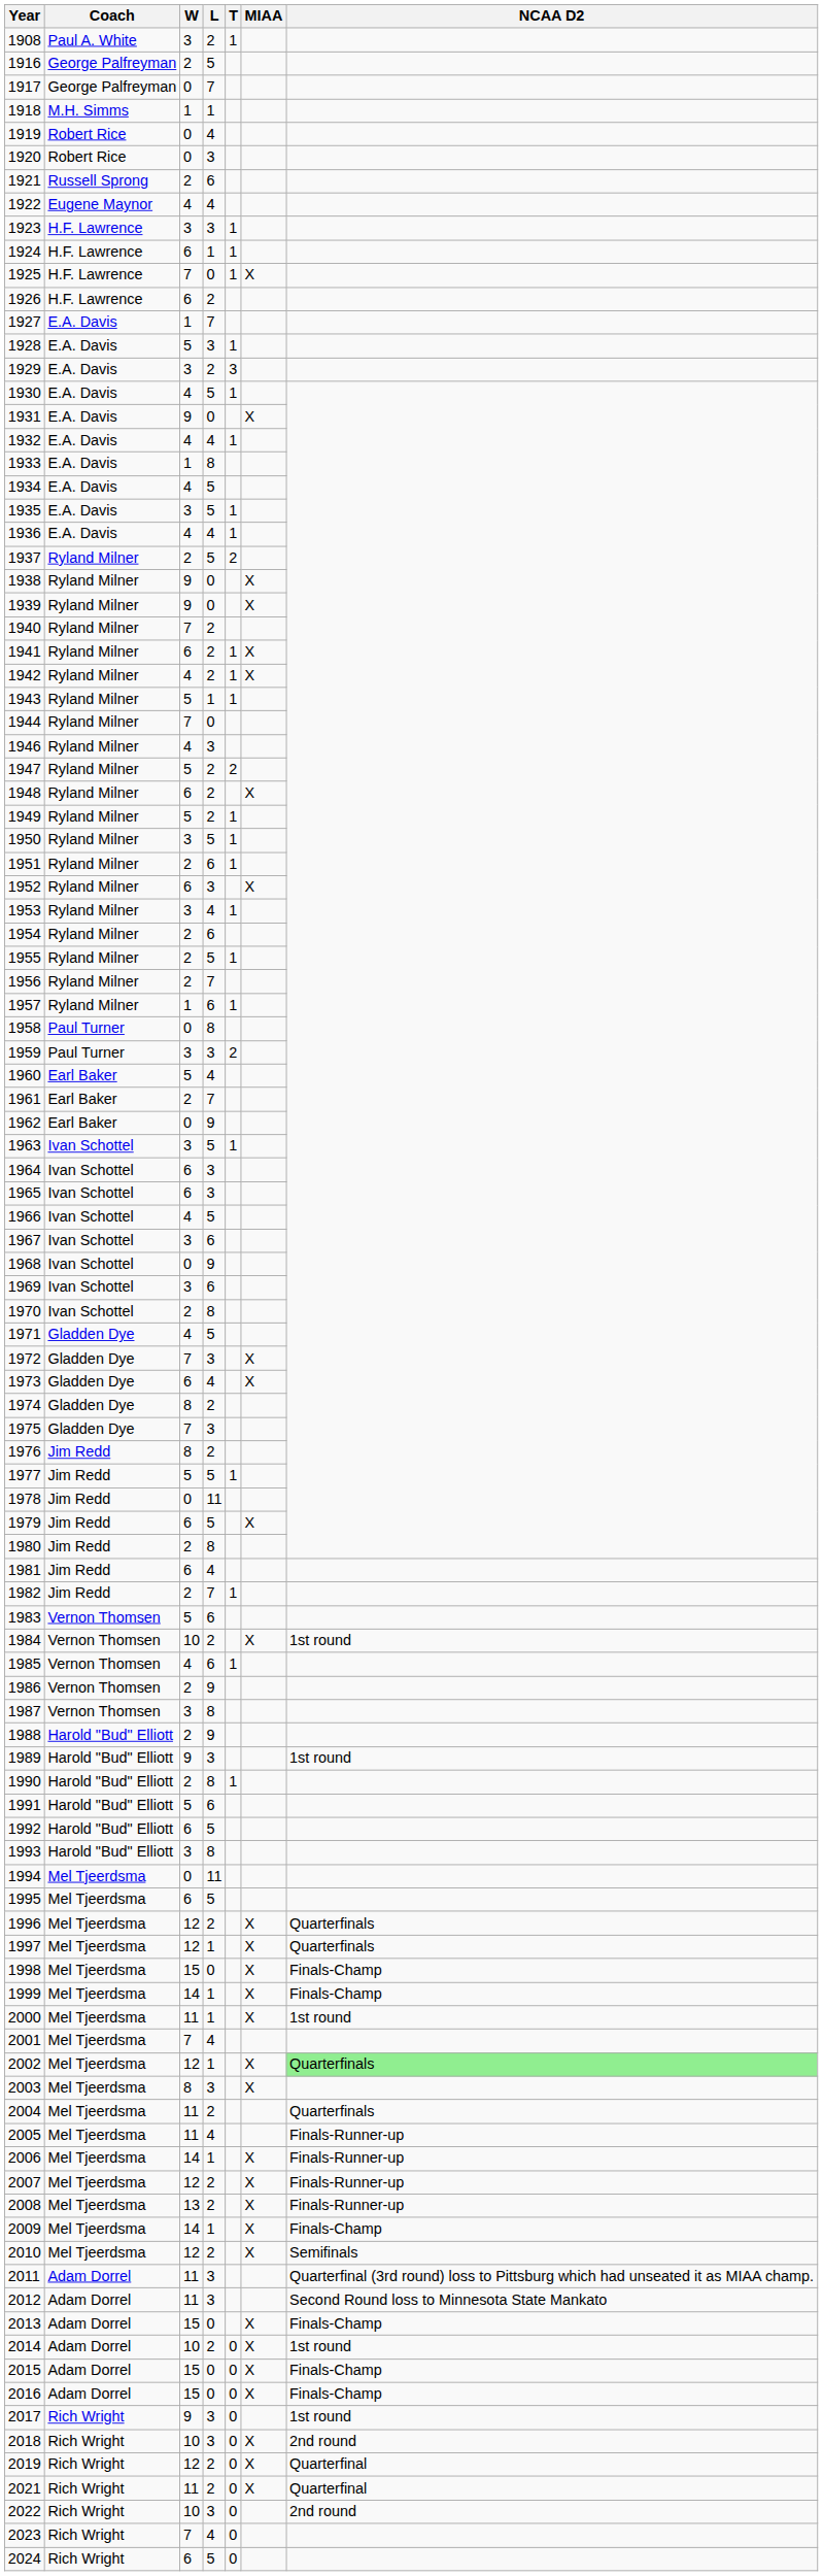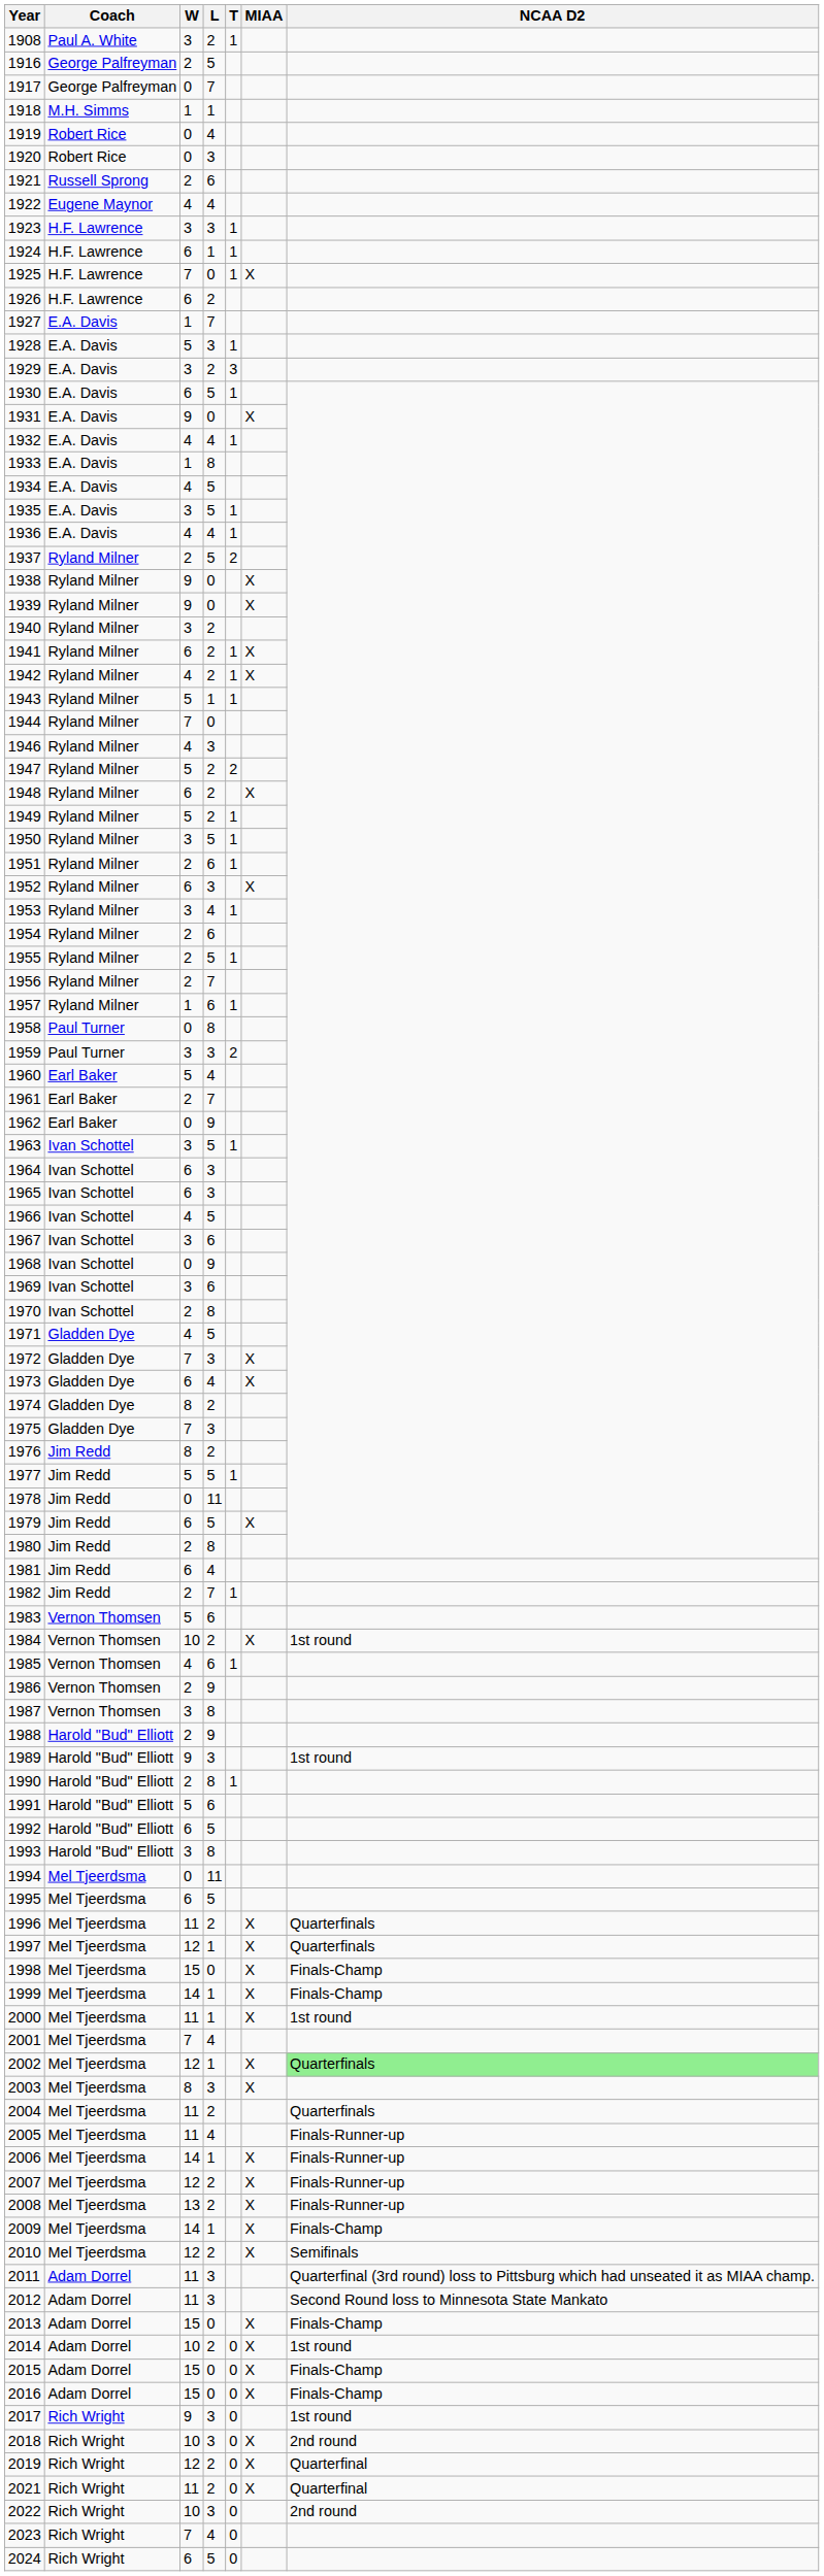 <table class="wikitable sortable" font=90%">
 <tr>
 <th><strong>Year</strong></th>
 <th><strong>Coach</strong></th>
 <th><strong>W</strong></th>
 <th><strong>L</strong></th>
 <th><strong>T</strong></th>
 <th><strong>MIAA</strong></th>
 <th><strong>NCAA D2</strong></th>
 </tr>
 <tr>
 <td>1908</td>
 <td><a href='#'>Paul A. White</a></td>
 <td>3</td>
 <td>2</td>
 <td>1</td>
 <td></td>
 <td></td>
 </tr>
 <tr>
 <td>1916</td>
 <td><a href='#'>George Palfreyman</a></td>
 <td>2</td>
 <td>5</td>
 <td></td>
 <td></td>
 <td></td>
 </tr>
 <tr>
 <td>1917</td>
 <td>George Palfreyman</td>
 <td>0</td>
 <td>7</td>
 <td></td>
 <td></td>
 <td></td>
 </tr>
 <tr>
 <td>1918</td>
 <td><a href='#'>M.H. Simms</a></td>
 <td>1</td>
 <td>1</td>
 <td></td>
 <td></td>
 <td></td>
 </tr>
 <tr>
 <td>1919</td>
 <td><a href='#'>Robert Rice</a></td>
 <td>0</td>
 <td>4</td>
 <td></td>
 <td></td>
 <td></td>
 </tr>
 <tr>
 <td>1920</td>
 <td>Robert Rice</td>
 <td>0</td>
 <td>3</td>
 <td></td>
 <td></td>
 <td></td>
 </tr>
 <tr>
 <td>1921</td>
 <td><a href='#'>Russell Sprong</a></td>
 <td>2</td>
 <td>6</td>
 <td></td>
 <td></td>
 <td></td>
 </tr>
 <tr>
 <td>1922</td>
 <td><a href='#'>Eugene Maynor</a></td>
 <td>4</td>
 <td>4</td>
 <td></td>
 <td></td>
 <td></td>
 </tr>
 <tr>
 <td>1923</td>
 <td><a href='#'>H.F. Lawrence</a></td>
 <td>3</td>
 <td>3</td>
 <td>1</td>
 <td></td>
 <td></td>
 </tr>
 <tr>
 <td>1924</td>
 <td>H.F. Lawrence</td>
 <td>6</td>
 <td>1</td>
 <td>1</td>
 <td></td>
 <td></td>
 </tr>
 <tr>
 <td>1925</td>
 <td>H.F. Lawrence</td>
 <td>7</td>
 <td>0</td>
 <td>1</td>
 <td>X</td>
 <td></td>
 </tr>
 <tr>
 <td>1926</td>
 <td>H.F. Lawrence</td>
 <td>6</td>
 <td>2</td>
 <td></td>
 <td></td>
 <td></td>
 </tr>
 <tr>
 <td>1927</td>
 <td><a href='#'>E.A. Davis</a></td>
 <td>1</td>
 <td>7</td>
 <td></td>
 <td></td>
 <td></td>
 </tr>
 <tr>
 <td>1928</td>
 <td>E.A. Davis</td>
 <td>5</td>
 <td>3</td>
 <td>1</td>
 <td></td>
 <td></td>
 </tr>
 <tr>
 <td>1929</td>
 <td>E.A. Davis</td>
 <td>3</td>
 <td>2</td>
 <td>3</td>
 <td></td>
 <td></td>
 </tr>
 <tr>
 <td>1930</td>
 <td>E.A. Davis</td>
-<td>4</td>
+<td>6</td>
 <td>5</td>
 <td>1</td>
 <td></td>
 </tr>
 <tr>
 <td>1931</td>
 <td>E.A. Davis</td>
 <td>9</td>
 <td>0</td>
 <td></td>
 <td>X</td>
 </tr>
 <tr>
 <td>1932</td>
 <td>E.A. Davis</td>
 <td>4</td>
 <td>4</td>
 <td>1</td>
 <td></td>
 </tr>
 <tr>
 <td>1933</td>
 <td>E.A. Davis</td>
 <td>1</td>
 <td>8</td>
 <td></td>
 <td></td>
 </tr>
 <tr>
 <td>1934</td>
 <td>E.A. Davis</td>
 <td>4</td>
 <td>5</td>
 <td></td>
 <td></td>
 </tr>
 <tr>
 <td>1935</td>
 <td>E.A. Davis</td>
 <td>3</td>
 <td>5</td>
 <td>1</td>
 <td></td>
 </tr>
 <tr>
 <td>1936</td>
 <td>E.A. Davis</td>
 <td>4</td>
 <td>4</td>
 <td>1</td>
 <td></td>
 </tr>
 <tr>
 <td>1937</td>
 <td><a href='#'>Ryland Milner</a></td>
 <td>2</td>
 <td>5</td>
 <td>2</td>
 <td></td>
 </tr>
 <tr>
 <td>1938</td>
 <td>Ryland Milner</td>
 <td>9</td>
 <td>0</td>
 <td></td>
 <td>X</td>
 </tr>
 <tr>
 <td>1939</td>
 <td>Ryland Milner</td>
 <td>9</td>
 <td>0</td>
 <td></td>
 <td>X</td>
 </tr>
 <tr>
 <td>1940</td>
 <td>Ryland Milner</td>
-<td>7</td>
+<td>3</td>
 <td>2</td>
 <td></td>
 <td></td>
 </tr>
 <tr>
 <td>1941</td>
 <td>Ryland Milner</td>
 <td>6</td>
 <td>2</td>
 <td>1</td>
 <td>X</td>
 </tr>
 <tr>
 <td>1942</td>
 <td>Ryland Milner</td>
 <td>4</td>
 <td>2</td>
 <td>1</td>
 <td>X</td>
 </tr>
 <tr>
 <td>1943</td>
 <td>Ryland Milner</td>
 <td>5</td>
 <td>1</td>
 <td>1</td>
 <td></td>
 </tr>
 <tr>
 <td>1944</td>
 <td>Ryland Milner</td>
 <td>7</td>
 <td>0</td>
 <td></td>
 <td></td>
 </tr>
 <tr>
 <td>1946</td>
 <td>Ryland Milner</td>
 <td>4</td>
 <td>3</td>
 <td></td>
 <td></td>
 </tr>
 <tr>
 <td>1947</td>
 <td>Ryland Milner</td>
 <td>5</td>
 <td>2</td>
 <td>2</td>
 <td></td>
 </tr>
 <tr>
 <td>1948</td>
 <td>Ryland Milner</td>
 <td>6</td>
 <td>2</td>
 <td></td>
 <td>X</td>
 </tr>
 <tr>
 <td>1949</td>
 <td>Ryland Milner</td>
 <td>5</td>
 <td>2</td>
 <td>1</td>
 <td></td>
 </tr>
 <tr>
 <td>1950</td>
 <td>Ryland Milner</td>
 <td>3</td>
 <td>5</td>
 <td>1</td>
 <td></td>
 </tr>
 <tr>
 <td>1951</td>
 <td>Ryland Milner</td>
 <td>2</td>
 <td>6</td>
 <td>1</td>
 <td></td>
 </tr>
 <tr>
 <td>1952</td>
 <td>Ryland Milner</td>
 <td>6</td>
 <td>3</td>
 <td></td>
 <td>X</td>
 </tr>
 <tr>
 <td>1953</td>
 <td>Ryland Milner</td>
 <td>3</td>
 <td>4</td>
 <td>1</td>
 <td></td>
 </tr>
 <tr>
 <td>1954</td>
 <td>Ryland Milner</td>
 <td>2</td>
 <td>6</td>
 <td></td>
 <td></td>
 </tr>
 <tr>
 <td>1955</td>
 <td>Ryland Milner</td>
 <td>2</td>
 <td>5</td>
 <td>1</td>
 <td></td>
 </tr>
 <tr>
 <td>1956</td>
 <td>Ryland Milner</td>
 <td>2</td>
 <td>7</td>
 <td></td>
 <td></td>
 </tr>
 <tr>
 <td>1957</td>
 <td>Ryland Milner</td>
 <td>1</td>
 <td>6</td>
 <td>1</td>
 <td></td>
 </tr>
 <tr>
 <td>1958</td>
 <td><a href='#'>Paul Turner</a></td>
 <td>0</td>
 <td>8</td>
 <td></td>
 <td></td>
 </tr>
 <tr>
 <td>1959</td>
 <td>Paul Turner</td>
 <td>3</td>
 <td>3</td>
 <td>2</td>
 <td></td>
 </tr>
 <tr>
 <td>1960</td>
 <td><a href='#'>Earl Baker</a></td>
 <td>5</td>
 <td>4</td>
 <td></td>
 <td></td>
 </tr>
 <tr>
 <td>1961</td>
 <td>Earl Baker</td>
 <td>2</td>
 <td>7</td>
 <td></td>
 <td></td>
 </tr>
 <tr>
 <td>1962</td>
 <td>Earl Baker</td>
 <td>0</td>
 <td>9</td>
 <td></td>
 <td></td>
 </tr>
 <tr>
 <td>1963</td>
 <td><a href='#'>Ivan Schottel</a></td>
 <td>3</td>
 <td>5</td>
 <td>1</td>
 <td></td>
 </tr>
 <tr>
 <td>1964</td>
 <td>Ivan Schottel</td>
 <td>6</td>
 <td>3</td>
 <td></td>
 <td></td>
 </tr>
 <tr>
 <td>1965</td>
 <td>Ivan Schottel</td>
 <td>6</td>
 <td>3</td>
 <td></td>
 <td></td>
 </tr>
 <tr>
 <td>1966</td>
 <td>Ivan Schottel</td>
 <td>4</td>
 <td>5</td>
 <td></td>
 <td></td>
 </tr>
 <tr>
 <td>1967</td>
 <td>Ivan Schottel</td>
 <td>3</td>
 <td>6</td>
 <td></td>
 <td></td>
 </tr>
 <tr>
 <td>1968</td>
 <td>Ivan Schottel</td>
 <td>0</td>
 <td>9</td>
 <td></td>
 <td></td>
 </tr>
 <tr>
 <td>1969</td>
 <td>Ivan Schottel</td>
 <td>3</td>
 <td>6</td>
 <td></td>
 <td></td>
 </tr>
 <tr>
 <td>1970</td>
 <td>Ivan Schottel</td>
 <td>2</td>
 <td>8</td>
 <td></td>
 <td></td>
 </tr>
 <tr>
 <td>1971</td>
 <td><a href='#'>Gladden Dye</a></td>
 <td>4</td>
 <td>5</td>
 <td></td>
 <td></td>
 </tr>
 <tr>
 <td>1972</td>
 <td>Gladden Dye</td>
 <td>7</td>
 <td>3</td>
 <td></td>
 <td>X</td>
 </tr>
 <tr>
 <td>1973</td>
 <td>Gladden Dye</td>
 <td>6</td>
 <td>4</td>
 <td></td>
 <td>X</td>
 </tr>
 <tr>
 <td>1974</td>
 <td>Gladden Dye</td>
 <td>8</td>
 <td>2</td>
 <td></td>
 <td></td>
 </tr>
 <tr>
 <td>1975</td>
 <td>Gladden Dye</td>
 <td>7</td>
 <td>3</td>
 <td></td>
 <td></td>
 </tr>
 <tr>
 <td>1976</td>
 <td><a href='#'>Jim Redd</a></td>
 <td>8</td>
 <td>2</td>
 <td></td>
 <td></td>
 </tr>
 <tr>
 <td>1977</td>
 <td>Jim Redd</td>
 <td>5</td>
 <td>5</td>
 <td>1</td>
 <td></td>
 </tr>
 <tr>
 <td>1978</td>
 <td>Jim Redd</td>
 <td>0</td>
 <td>11</td>
 <td></td>
 <td></td>
 </tr>
 <tr>
 <td>1979</td>
 <td>Jim Redd</td>
 <td>6</td>
 <td>5</td>
 <td></td>
 <td>X</td>
 </tr>
 <tr>
 <td>1980</td>
 <td>Jim Redd</td>
 <td>2</td>
 <td>8</td>
 <td></td>
 <td></td>
 </tr>
 <tr>
 <td>1981</td>
 <td>Jim Redd</td>
 <td>6</td>
 <td>4</td>
 <td></td>
 <td></td>
 <td></td>
 </tr>
 <tr>
 <td>1982</td>
 <td>Jim Redd</td>
 <td>2</td>
 <td>7</td>
 <td>1</td>
 <td></td>
 <td></td>
 </tr>
 <tr>
 <td>1983</td>
 <td><a href='#'>Vernon Thomsen</a></td>
 <td>5</td>
 <td>6</td>
 <td></td>
 <td></td>
 <td></td>
 </tr>
 <tr>
 <td>1984</td>
 <td>Vernon Thomsen</td>
 <td>10</td>
 <td>2</td>
 <td></td>
 <td>X</td>
 <td>1st round</td>
 </tr>
 <tr>
 <td>1985</td>
 <td>Vernon Thomsen</td>
 <td>4</td>
 <td>6</td>
 <td>1</td>
 <td></td>
 <td></td>
 </tr>
 <tr>
 <td>1986</td>
 <td>Vernon Thomsen</td>
 <td>2</td>
 <td>9</td>
 <td></td>
 <td></td>
 <td></td>
 </tr>
 <tr>
 <td>1987</td>
 <td>Vernon Thomsen</td>
 <td>3</td>
 <td>8</td>
 <td></td>
 <td></td>
 <td></td>
 </tr>
 <tr>
 <td>1988</td>
 <td><a href='#'>Harold "Bud" Elliott</a></td>
 <td>2</td>
 <td>9</td>
 <td></td>
 <td></td>
 <td></td>
 </tr>
 <tr>
 <td>1989</td>
 <td>Harold "Bud" Elliott</td>
 <td>9</td>
 <td>3</td>
 <td></td>
 <td></td>
 <td>1st round</td>
 </tr>
 <tr>
 <td>1990</td>
 <td>Harold "Bud" Elliott</td>
 <td>2</td>
 <td>8</td>
 <td>1</td>
 <td></td>
 <td></td>
 </tr>
 <tr>
 <td>1991</td>
 <td>Harold "Bud" Elliott</td>
 <td>5</td>
 <td>6</td>
 <td></td>
 <td></td>
 <td></td>
 </tr>
 <tr>
 <td>1992</td>
 <td>Harold "Bud" Elliott</td>
 <td>6</td>
 <td>5</td>
 <td></td>
 <td></td>
 <td></td>
 </tr>
 <tr>
 <td>1993</td>
 <td>Harold "Bud" Elliott</td>
 <td>3</td>
 <td>8</td>
 <td></td>
 <td></td>
 <td></td>
 </tr>
 <tr>
 <td>1994</td>
 <td><a href='#'>Mel Tjeerdsma</a></td>
 <td>0</td>
 <td>11</td>
 <td></td>
 <td></td>
 <td></td>
 </tr>
 <tr>
 <td>1995</td>
 <td>Mel Tjeerdsma</td>
 <td>6</td>
 <td>5</td>
 <td></td>
 <td></td>
 <td></td>
 </tr>
 <tr>
 <td>1996</td>
 <td>Mel Tjeerdsma</td>
-<td>12</td>
+<td>11</td>
 <td>2</td>
 <td></td>
 <td>X</td>
 <td>Quarterfinals</td>
 </tr>
 <tr>
 <td>1997</td>
 <td>Mel Tjeerdsma</td>
 <td>12</td>
 <td>1</td>
 <td></td>
 <td>X</td>
 <td>Quarterfinals</td>
 </tr>
 <tr>
 <td>1998</td>
 <td>Mel Tjeerdsma</td>
 <td>15</td>
 <td>0</td>
 <td></td>
 <td>X</td>
 <td>Finals-Champ</td>
 </tr>
 <tr>
 <td>1999</td>
 <td>Mel Tjeerdsma</td>
 <td>14</td>
 <td>1</td>
 <td></td>
 <td>X</td>
 <td>Finals-Champ</td>
 </tr>
 <tr>
 <td>2000</td>
 <td>Mel Tjeerdsma</td>
 <td>11</td>
 <td>1</td>
 <td></td>
 <td>X</td>
 <td>1st round</td>
 </tr>
 <tr>
 <td>2001</td>
 <td>Mel Tjeerdsma</td>
 <td>7</td>
 <td>4</td>
 <td></td>
 <td></td>
 <td></td>
 </tr>
 <tr>
 <td>2002</td>
 <td>Mel Tjeerdsma</td>
 <td>12</td>
 <td>1</td>
 <td></td>
 <td>X</td>
 <td style="background: lightgreen;">Quarterfinals</td>
 </tr>
 <tr>
 <td>2003</td>
 <td>Mel Tjeerdsma</td>
 <td>8</td>
 <td>3</td>
 <td></td>
 <td>X</td>
 <td></td>
 </tr>
 <tr>
 <td>2004</td>
 <td>Mel Tjeerdsma</td>
 <td>11</td>
 <td>2</td>
 <td></td>
 <td></td>
 <td>Quarterfinals</td>
 </tr>
 <tr>
 <td>2005</td>
 <td>Mel Tjeerdsma</td>
 <td>11</td>
 <td>4</td>
 <td></td>
 <td></td>
 <td>Finals-Runner-up</td>
 </tr>
 <tr>
 <td>2006</td>
 <td>Mel Tjeerdsma</td>
 <td>14</td>
 <td>1</td>
 <td></td>
 <td>X</td>
 <td>Finals-Runner-up</td>
 </tr>
 <tr>
 <td>2007</td>
 <td>Mel Tjeerdsma</td>
 <td>12</td>
 <td>2</td>
 <td></td>
 <td>X</td>
 <td>Finals-Runner-up</td>
 </tr>
 <tr>
 <td>2008</td>
 <td>Mel Tjeerdsma</td>
 <td>13</td>
 <td>2</td>
 <td></td>
 <td>X</td>
 <td>Finals-Runner-up</td>
 </tr>
 <tr>
 <td>2009</td>
 <td>Mel Tjeerdsma</td>
 <td>14</td>
 <td>1</td>
 <td></td>
 <td>X</td>
 <td>Finals-Champ</td>
 </tr>
 <tr>
 <td>2010</td>
 <td>Mel Tjeerdsma</td>
 <td>12</td>
 <td>2</td>
 <td></td>
 <td>X</td>
 <td>Semifinals</td>
 </tr>
 <tr>
 <td>2011</td>
 <td><a href='#'>Adam Dorrel</a></td>
 <td>11</td>
 <td>3</td>
 <td></td>
 <td></td>
 <td>Quarterfinal (3rd round) loss to Pittsburg which had unseated it as MIAA champ.</td>
 </tr>
 <tr>
 <td>2012</td>
 <td>Adam Dorrel</td>
 <td>11</td>
 <td>3</td>
 <td></td>
 <td></td>
 <td>Second Round loss to Minnesota State Mankato</td>
 </tr>
 <tr>
 <td>2013</td>
 <td>Adam Dorrel</td>
 <td>15</td>
 <td>0</td>
 <td></td>
 <td>X</td>
 <td>Finals-Champ</td>
 </tr>
 <tr>
 <td>2014</td>
 <td>Adam Dorrel</td>
 <td>10</td>
 <td>2</td>
 <td>0</td>
 <td>X</td>
 <td>1st round</td>
 </tr>
 <tr>
 <td>2015</td>
 <td>Adam Dorrel</td>
 <td>15</td>
 <td>0</td>
 <td>0</td>
 <td>X</td>
 <td>Finals-Champ</td>
 </tr>
 <tr>
 <td>2016</td>
 <td>Adam Dorrel</td>
 <td>15</td>
 <td>0</td>
 <td>0</td>
 <td>X</td>
 <td>Finals-Champ</td>
 </tr>
 <tr>
 <td>2017</td>
 <td><a href='#'>Rich Wright</a></td>
 <td>9</td>
 <td>3</td>
 <td>0</td>
 <td></td>
 <td>1st round</td>
 </tr>
 <tr>
 <td>2018</td>
 <td>Rich Wright</td>
 <td>10</td>
 <td>3</td>
 <td>0</td>
 <td>X</td>
 <td>2nd round</td>
 </tr>
 <tr>
 <td>2019</td>
 <td>Rich Wright</td>
 <td>12</td>
 <td>2</td>
 <td>0</td>
 <td>X</td>
 <td>Quarterfinal</td>
 </tr>
 <tr>
 <td>2021</td>
 <td>Rich Wright</td>
 <td>11</td>
 <td>2</td>
 <td>0</td>
 <td>X</td>
 <td>Quarterfinal</td>
 </tr>
 <tr>
 <td>2022</td>
 <td>Rich Wright</td>
 <td>10</td>
 <td>3</td>
 <td>0</td>
 <td></td>
 <td>2nd round</td>
 </tr>
 <tr>
 <td>2023</td>
 <td>Rich Wright</td>
 <td>7</td>
 <td>4</td>
 <td>0</td>
 <td></td>
 <td></td>
 </tr>
 <tr>
 <td>2024</td>
 <td>Rich Wright</td>
 <td>6</td>
 <td>5</td>
 <td>0</td>
 <td></td>
 <td></td>
 </tr>
 </table>
